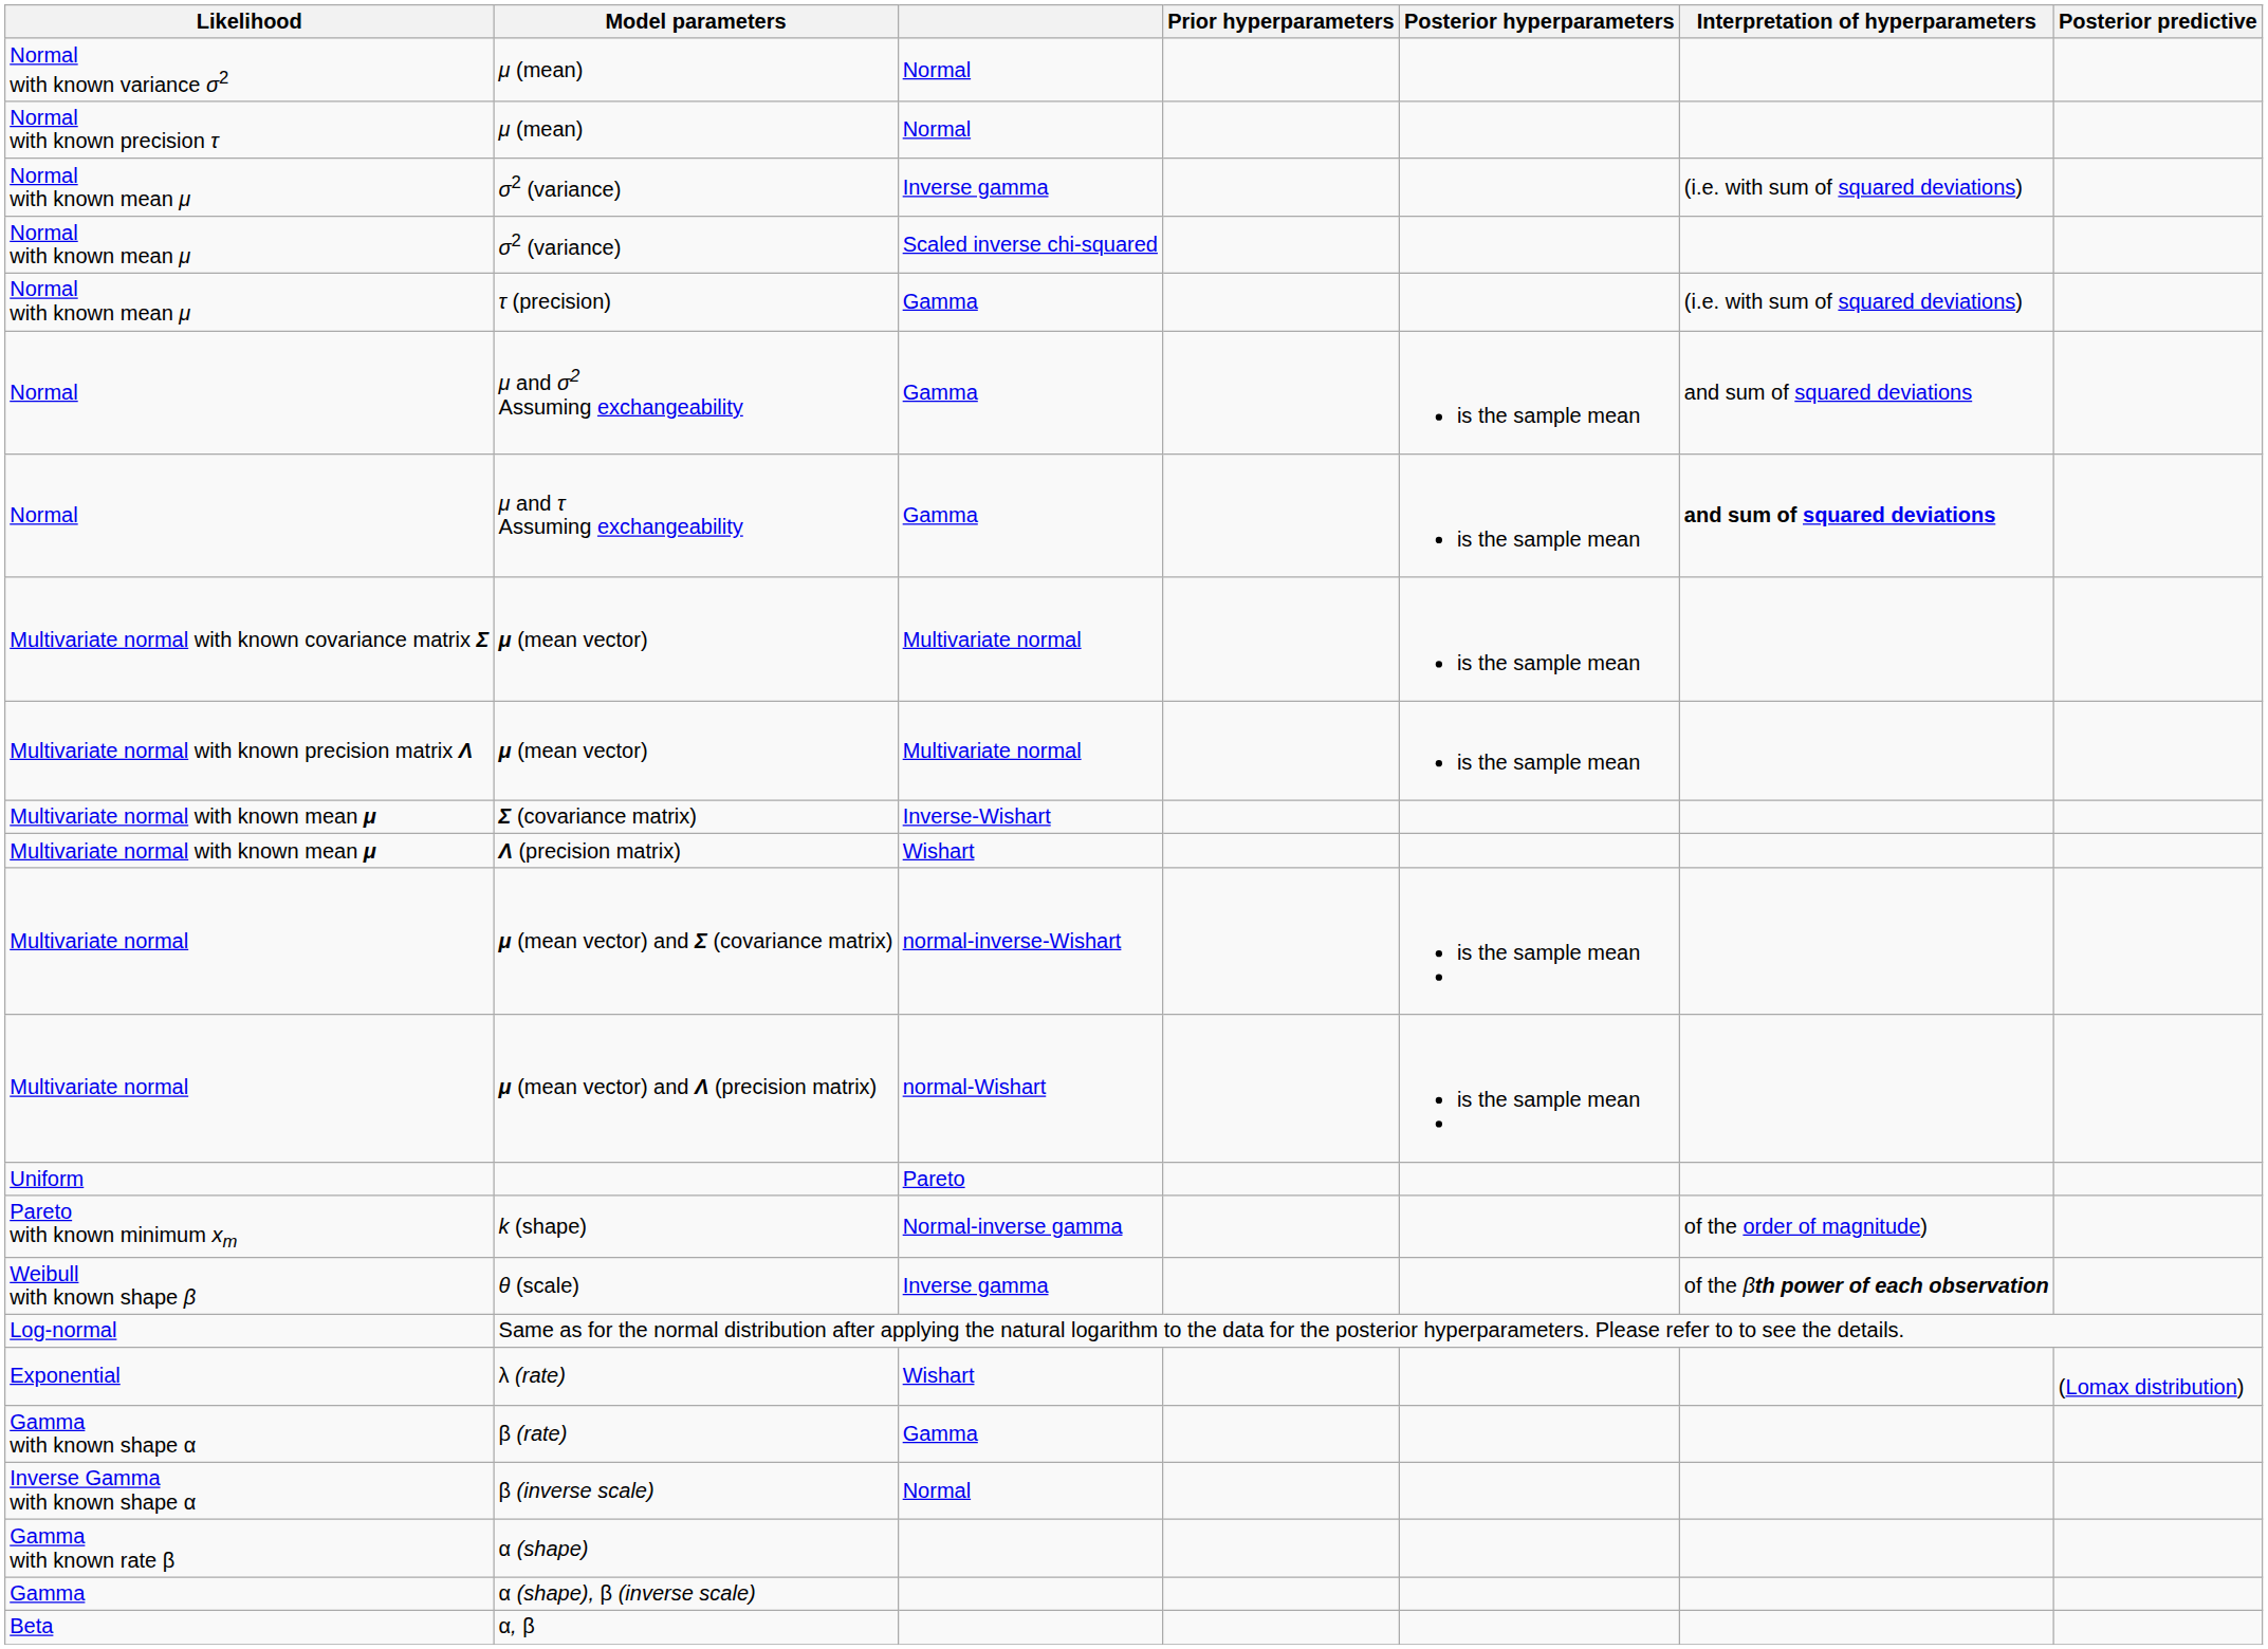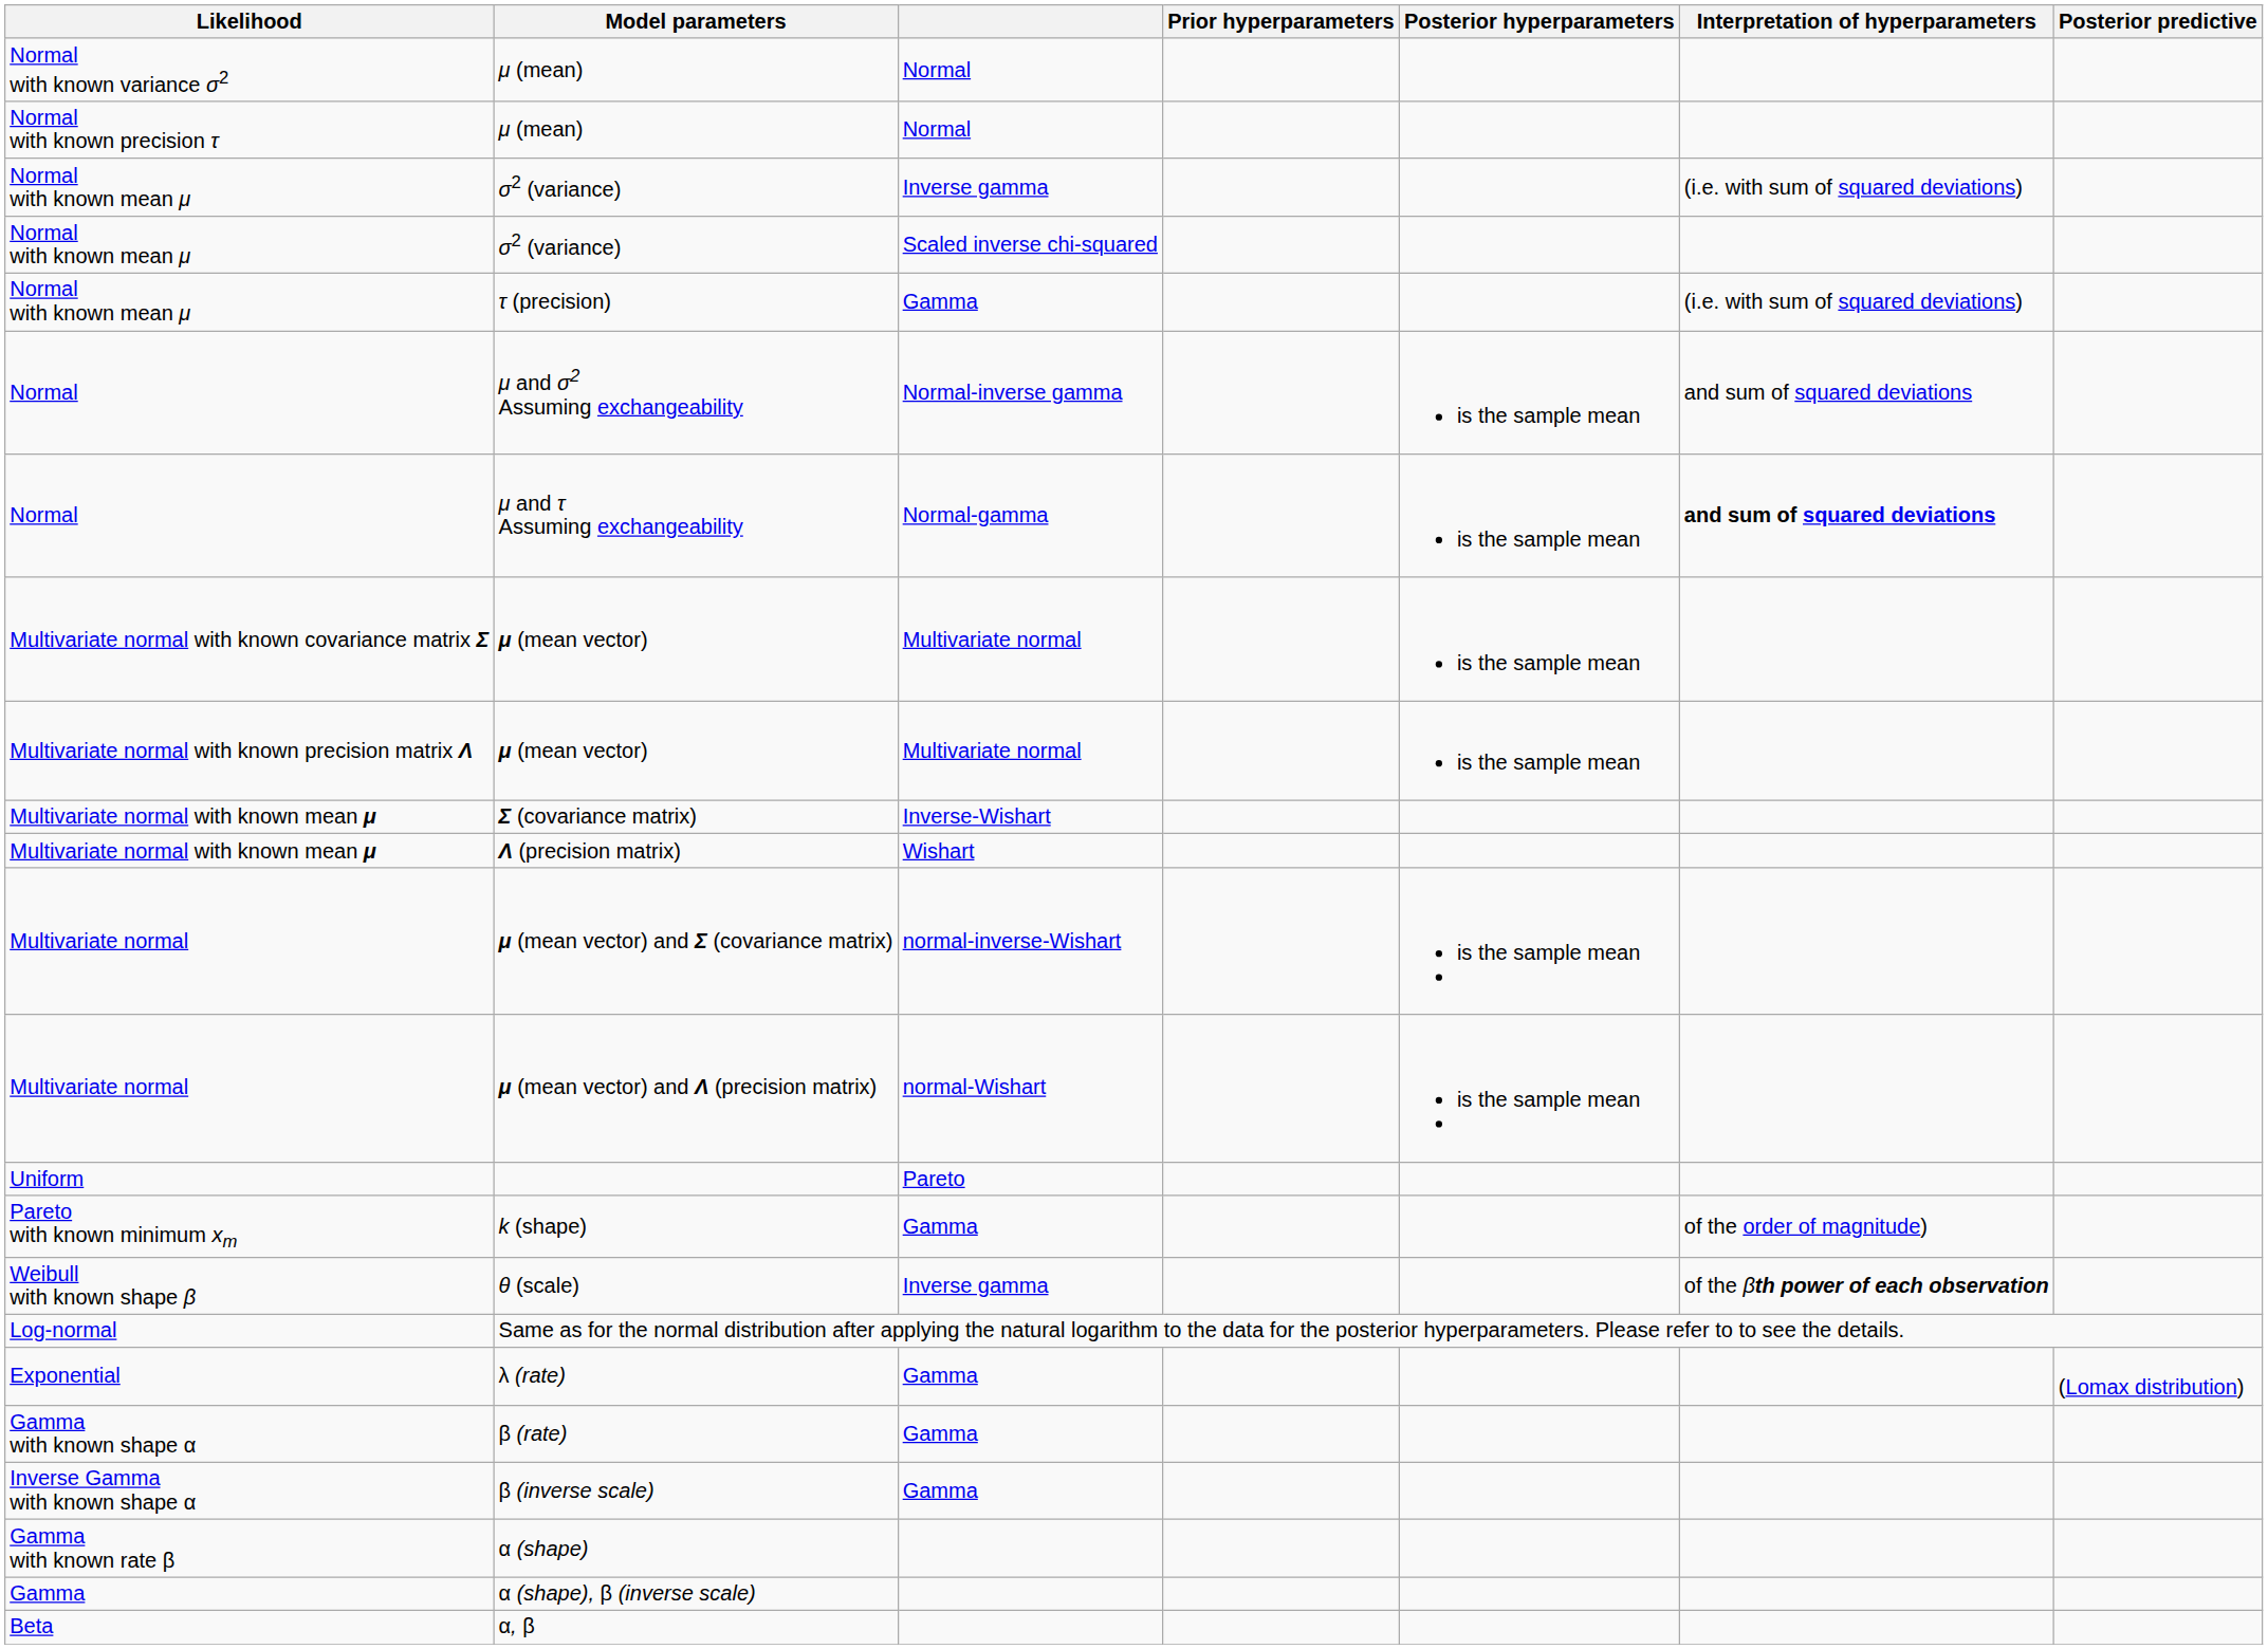 <table class="wikitable">
 <tr>
 <th>Likelihood <br></th>
 <th>Model parameters <br></th>
 <th></th>
 <th>Prior hyperparameters <br></th>
 <th>Posterior hyperparameters<br></th>
 <th>Interpretation of hyperparameters</th>
 <th>Posterior predictive<br></th>
 </tr>
 <tr>
 <td><a href='#'>Normal</a><br>with known variance <em>σ</em><sup>2</sup></td>
 <td><em>μ</em> (mean)</td>
 <td><a href='#'>Normal</a></td>
 <td></td>
 <td></td>
 <td></td>
 <td></td>
 </tr>
 <tr>
 <td><a href='#'>Normal</a><br>with known precision <em>τ</em></td>
 <td><em>μ</em> (mean)</td>
 <td><a href='#'>Normal</a></td>
 <td></td>
 <td></td>
 <td></td>
 <td></td>
 </tr>
 <tr>
 <td><a href='#'>Normal</a><br>with known mean <em>μ</em></td>
 <td><em>σ</em><sup>2</sup> (variance)</td>
 <td><a href='#'>Inverse gamma</a></td>
 <td> </td>
 <td></td>
 <td> (i.e. with sum of <a href='#'>squared deviations</a>)</td>
 <td></td>
 </tr>
 <tr>
 <td><a href='#'>Normal</a><br>with known mean <em>μ</em></td>
 <td><em>σ</em><sup>2</sup> (variance)</td>
 <td><a href='#'>Scaled inverse chi-squared</a></td>
 <td></td>
 <td></td>
 <td></td>
 <td></td>
 </tr>
 <tr>
 <td><a href='#'>Normal</a><br>with known mean <em>μ</em></td>
 <td><em>τ</em> (precision)</td>
 <td><a href='#'>Gamma</a></td>
 <td>  </td>
 <td></td>
 <td> (i.e. with sum of <a href='#'>squared deviations</a>)</td>
 <td></td>
 </tr>
 <tr>
 <td><a href='#'>Normal</a></td>
 <td><em>μ</em> and <em>σ<sup>2</sup></em><br>Assuming <a href='#'>exchangeability</a></td>
-<td><a href='#'>Gamma</a></td>
+<td><a href='#'>Normal-inverse gamma</a></td>
 <td></td>
 <td><br><br><ul><li> is the sample mean</li></ul></td>
 <td> and sum of <a href='#'>squared deviations</a></td>
 <td></td>
 </tr>
 <tr>
 <td><a href='#'>Normal</a></td>
 <td><em>μ</em> and <em>τ</em><br>Assuming <a href='#'>exchangeability</a></td>
-<td><a href='#'>Gamma</a></td>
+<td><a href='#'>Normal-gamma</a></td>
 <td></td>
 <td><br><br><ul><li> is the sample mean</li></ul></td>
 <td><strong> and sum of <a href='#'>squared deviations</a></strong></td>
 <td></td>
 </tr>
 <tr>
 <td><a href='#'>Multivariate normal</a> with known covariance matrix <strong><em>Σ</em></strong></td>
 <td><strong><em>μ</em></strong> (mean vector)</td>
 <td><a href='#'>Multivariate normal</a></td>
 <td></td>
 <td><br><br><ul><li> is the sample mean</li></ul></td>
 <td></td>
 <td></td>
 </tr>
 <tr>
 <td><a href='#'>Multivariate normal</a> with known precision matrix <strong><em>Λ</em></strong></td>
 <td><strong><em>μ</em></strong> (mean vector)</td>
 <td><a href='#'>Multivariate normal</a></td>
 <td></td>
 <td><br><ul><li> is the sample mean</li></ul></td>
 <td></td>
 <td></td>
 </tr>
 <tr>
 <td><a href='#'>Multivariate normal</a> with known mean <strong><em>μ</em></strong></td>
 <td><strong><em>Σ</em></strong> (covariance matrix)</td>
 <td><a href='#'>Inverse-Wishart</a></td>
 <td></td>
 <td></td>
 <td></td>
 <td></td>
 </tr>
 <tr>
 <td><a href='#'>Multivariate normal</a> with known mean <strong><em>μ</em></strong></td>
 <td><strong><em>Λ</em></strong> (precision matrix)</td>
 <td><a href='#'>Wishart</a></td>
 <td></td>
 <td></td>
 <td></td>
 <td></td>
 </tr>
 <tr>
 <td><a href='#'>Multivariate normal</a></td>
 <td><strong><em>μ</em></strong> (mean vector) and <strong><em>Σ</em></strong> (covariance matrix)</td>
 <td><a href='#'>normal-inverse-Wishart</a></td>
 <td></td>
 <td><br><br><ul><li> is the sample mean</li><li></li></ul></td>
 <td></td>
 <td></td>
 </tr>
 <tr>
 <td><a href='#'>Multivariate normal</a></td>
 <td><strong><em>μ</em></strong> (mean vector) and <strong><em>Λ</em></strong> (precision matrix)</td>
 <td><a href='#'>normal-Wishart</a></td>
 <td></td>
 <td><br><br><ul><li> is the sample mean</li><li></li></ul></td>
 <td></td>
 <td></td>
 </tr>
 <tr>
 <td><a href='#'>Uniform</a></td>
 <td></td>
 <td><a href='#'>Pareto</a></td>
 <td></td>
 <td></td>
 <td></td>
 <td></td>
 </tr>
 <tr>
 <td><a href='#'>Pareto</a> <br>with known minimum <em>x</em><sub><em>m</em></sub></td>
 <td><em>k</em> (shape)</td>
-<td><a href='#'>Normal-inverse gamma</a></td>
+<td><a href='#'>Gamma</a></td>
 <td></td>
 <td></td>
 <td> of the <a href='#'>order of magnitude</a>)</td>
 <td></td>
 </tr>
 <tr>
 <td><a href='#'>Weibull</a> <br>with known shape <em>β</em></td>
 <td><em>θ</em> (scale)</td>
 <td><a href='#'>Inverse gamma</a></td>
 <td></td>
 <td></td>
 <td> of the <em>β<strong>th power of each observation</td>
 <td></td>
 </tr>
 <tr>
 <td><a href='#'>Log-normal</a></td>
 <td colspan="6">Same as for the normal distribution after applying the natural logarithm to the data for the posterior hyperparameters. Please refer to  to see the details.</td>
 </tr>
 <tr>
 <td><a href='#'>Exponential</a></td>
 <td></em>λ<em> (rate)</td>
-<td><a href='#'>Wishart</a></td>
+<td><a href='#'>Gamma</a></td>
 <td>  </td>
 <td></td>
 <td> </td>
 <td><br>(<a href='#'>Lomax distribution</a>)</td>
 </tr>
 <tr>
 <td><a href='#'>Gamma</a> <br>with known shape </em>α<em></td>
 <td></em>β<em> (rate)</td>
 <td><a href='#'>Gamma</a></td>
 <td></td>
 <td></td>
 <td></td>
 <td> </td>
 </tr>
 <tr>
 <td><a href='#'>Inverse Gamma</a> <br>with known shape </em>α<em></td>
 <td></em>β<em> (inverse scale)</td>
-<td><a href='#'>Normal</a></td>
+<td><a href='#'>Gamma</a></td>
 <td></td>
 <td></td>
 <td></td>
 <td></td>
 </tr>
 <tr>
 <td><a href='#'>Gamma</a> <br>with known rate </em>β<em></td>
 <td></em>α<em> (shape)</td>
 <td></td>
 <td></td>
 <td></td>
 <td></td>
 <td></td>
 </tr>
 <tr>
 <td><a href='#'>Gamma</a></td>
 <td></em>α<em> (shape), </em>β<em> (inverse scale)</td>
 <td></td>
 <td></td>
 <td></td>
 <td></td>
 <td></td>
 </tr>
 <tr>
 <td><a href='#'>Beta</a></td>
 <td></em>α<em>, </em>β<em></td>
 <td></td>
 <td></td>
 <td></td>
 <td></td>
 <td></td>
 </tr>
 </table>
